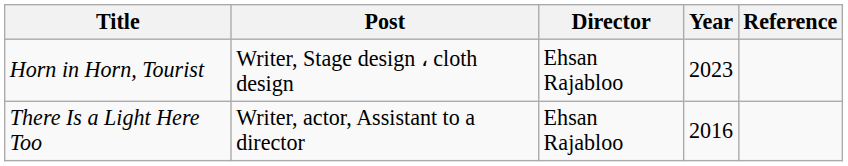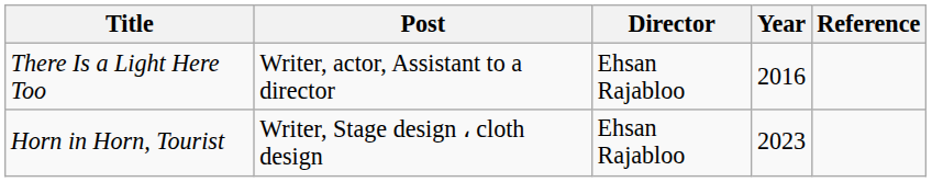 <table class="wikitable">
 <tr>
 <th>Title</th>
 <th>Post</th>
 <th>Director</th>
 <th>Year</th>
 <th>Reference</th>
 </tr>
 <tr>
+<td><em>There Is a Light Here Too</em></td>
+<td>Writer, actor,  Assistant to a director</td>
+<td>Ehsan Rajabloo</td>
+<td>2016</td>
+<td></td>
+</tr>
+<tr>
 <td><em>Horn in Horn, Tourist</em></td>
 <td>Writer,  Stage design ،  cloth design</td>
 <td>Ehsan Rajabloo</td>
 <td>2023</td>
 <td></td>
 </tr>
-<tr>
-<td><em>There Is a Light Here Too</em></td>
-<td>Writer, actor,  Assistant to a director</td>
-<td>Ehsan Rajabloo</td>
-<td>2016</td>
-<td></td>
-</tr>
 </table>
